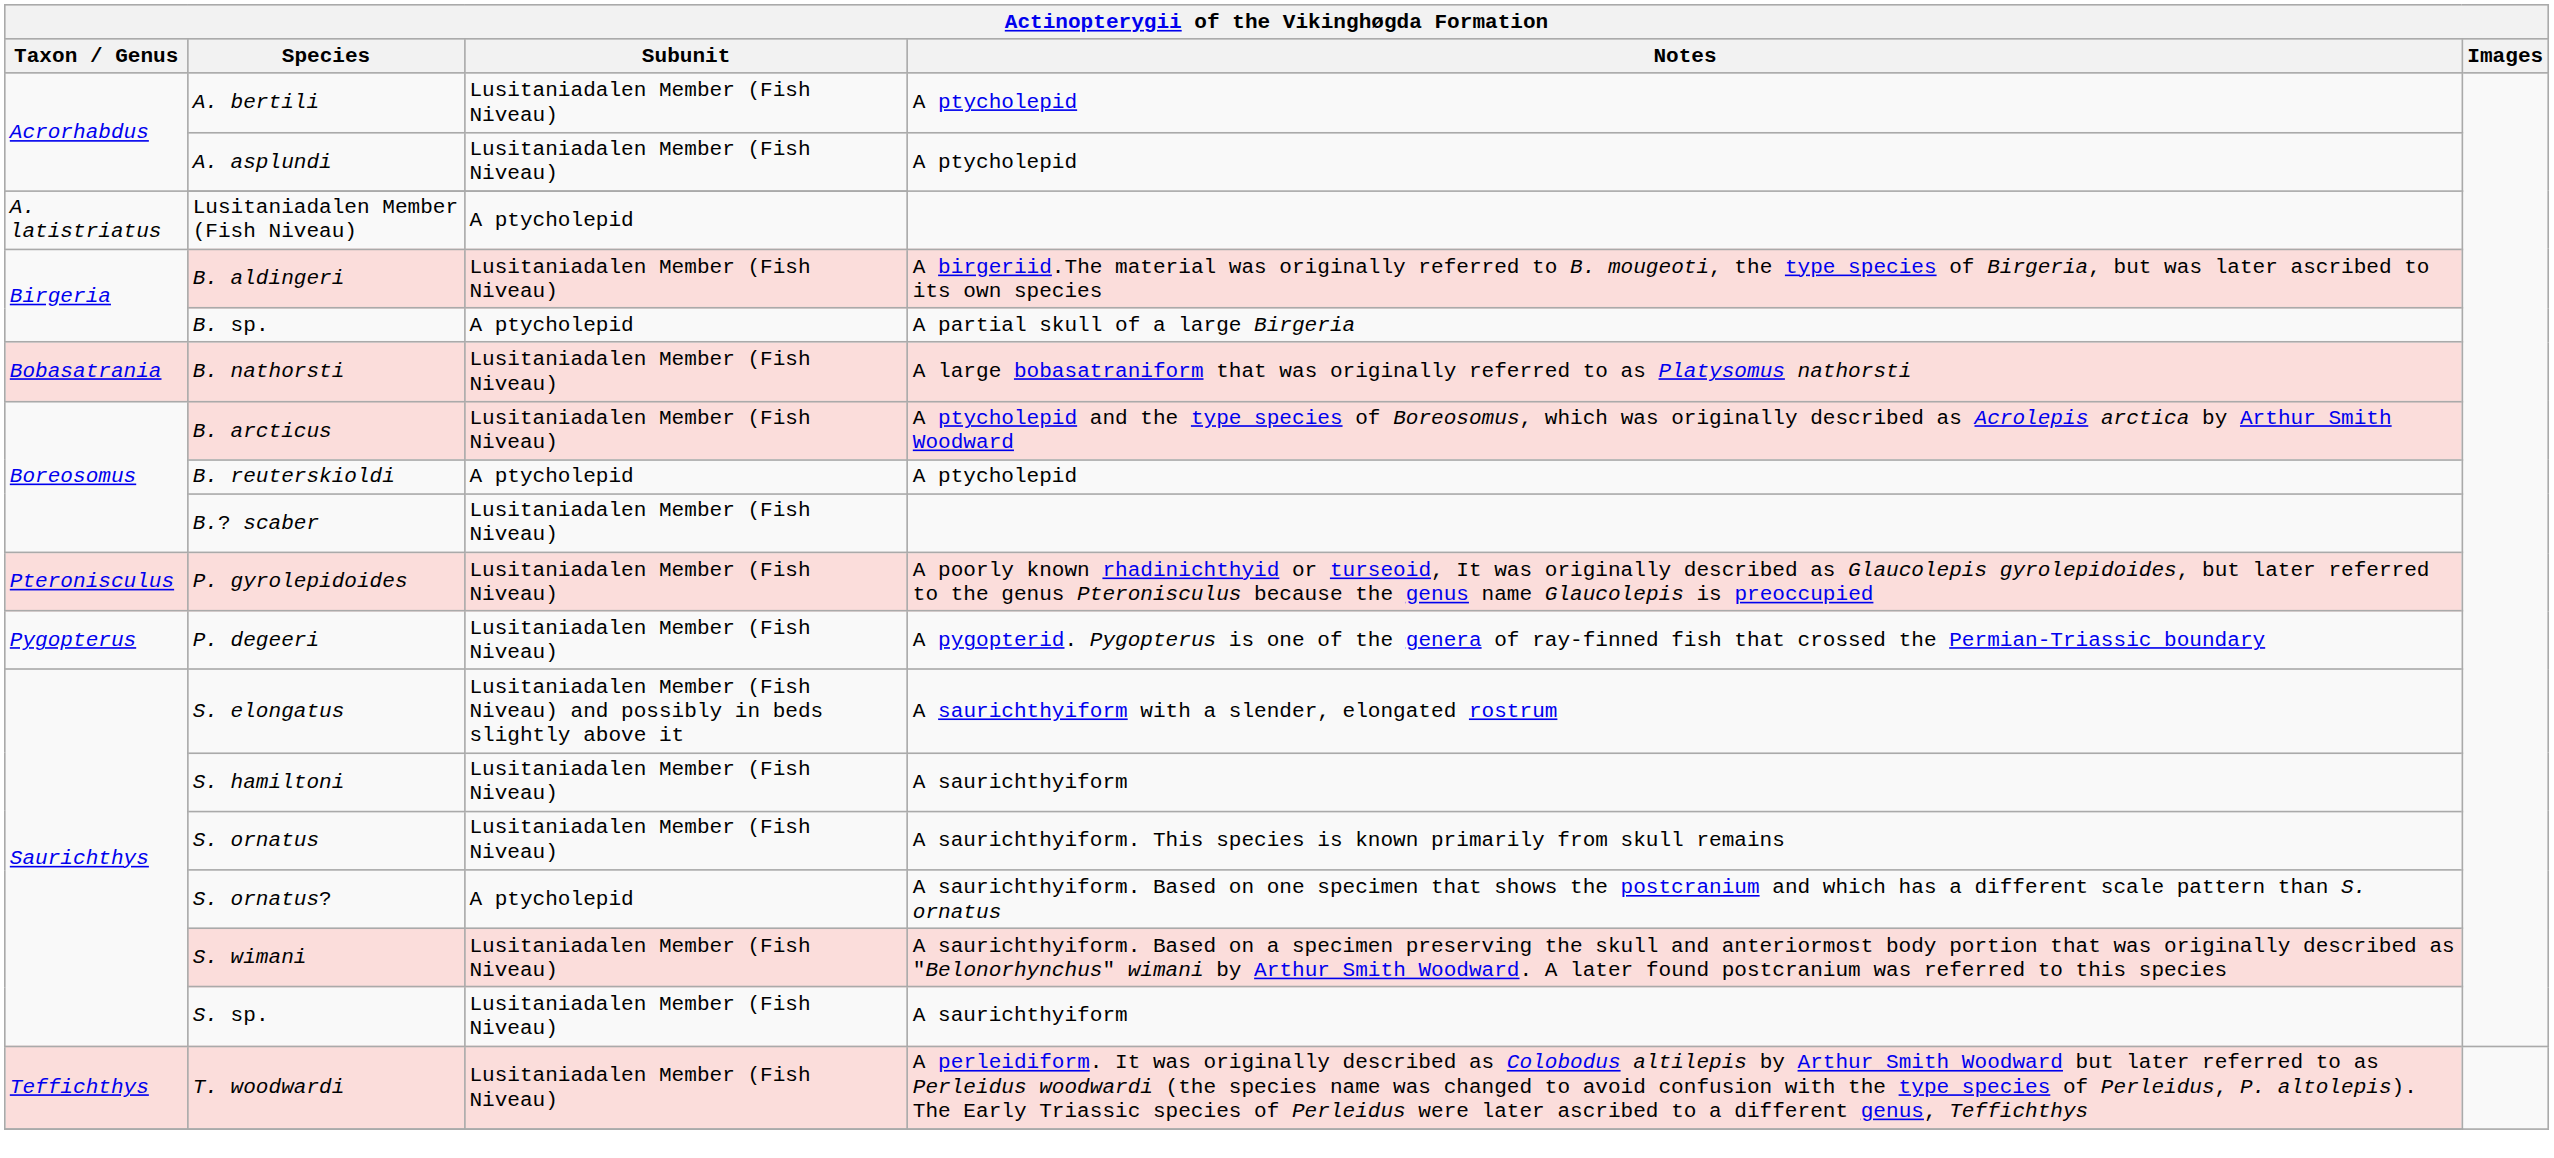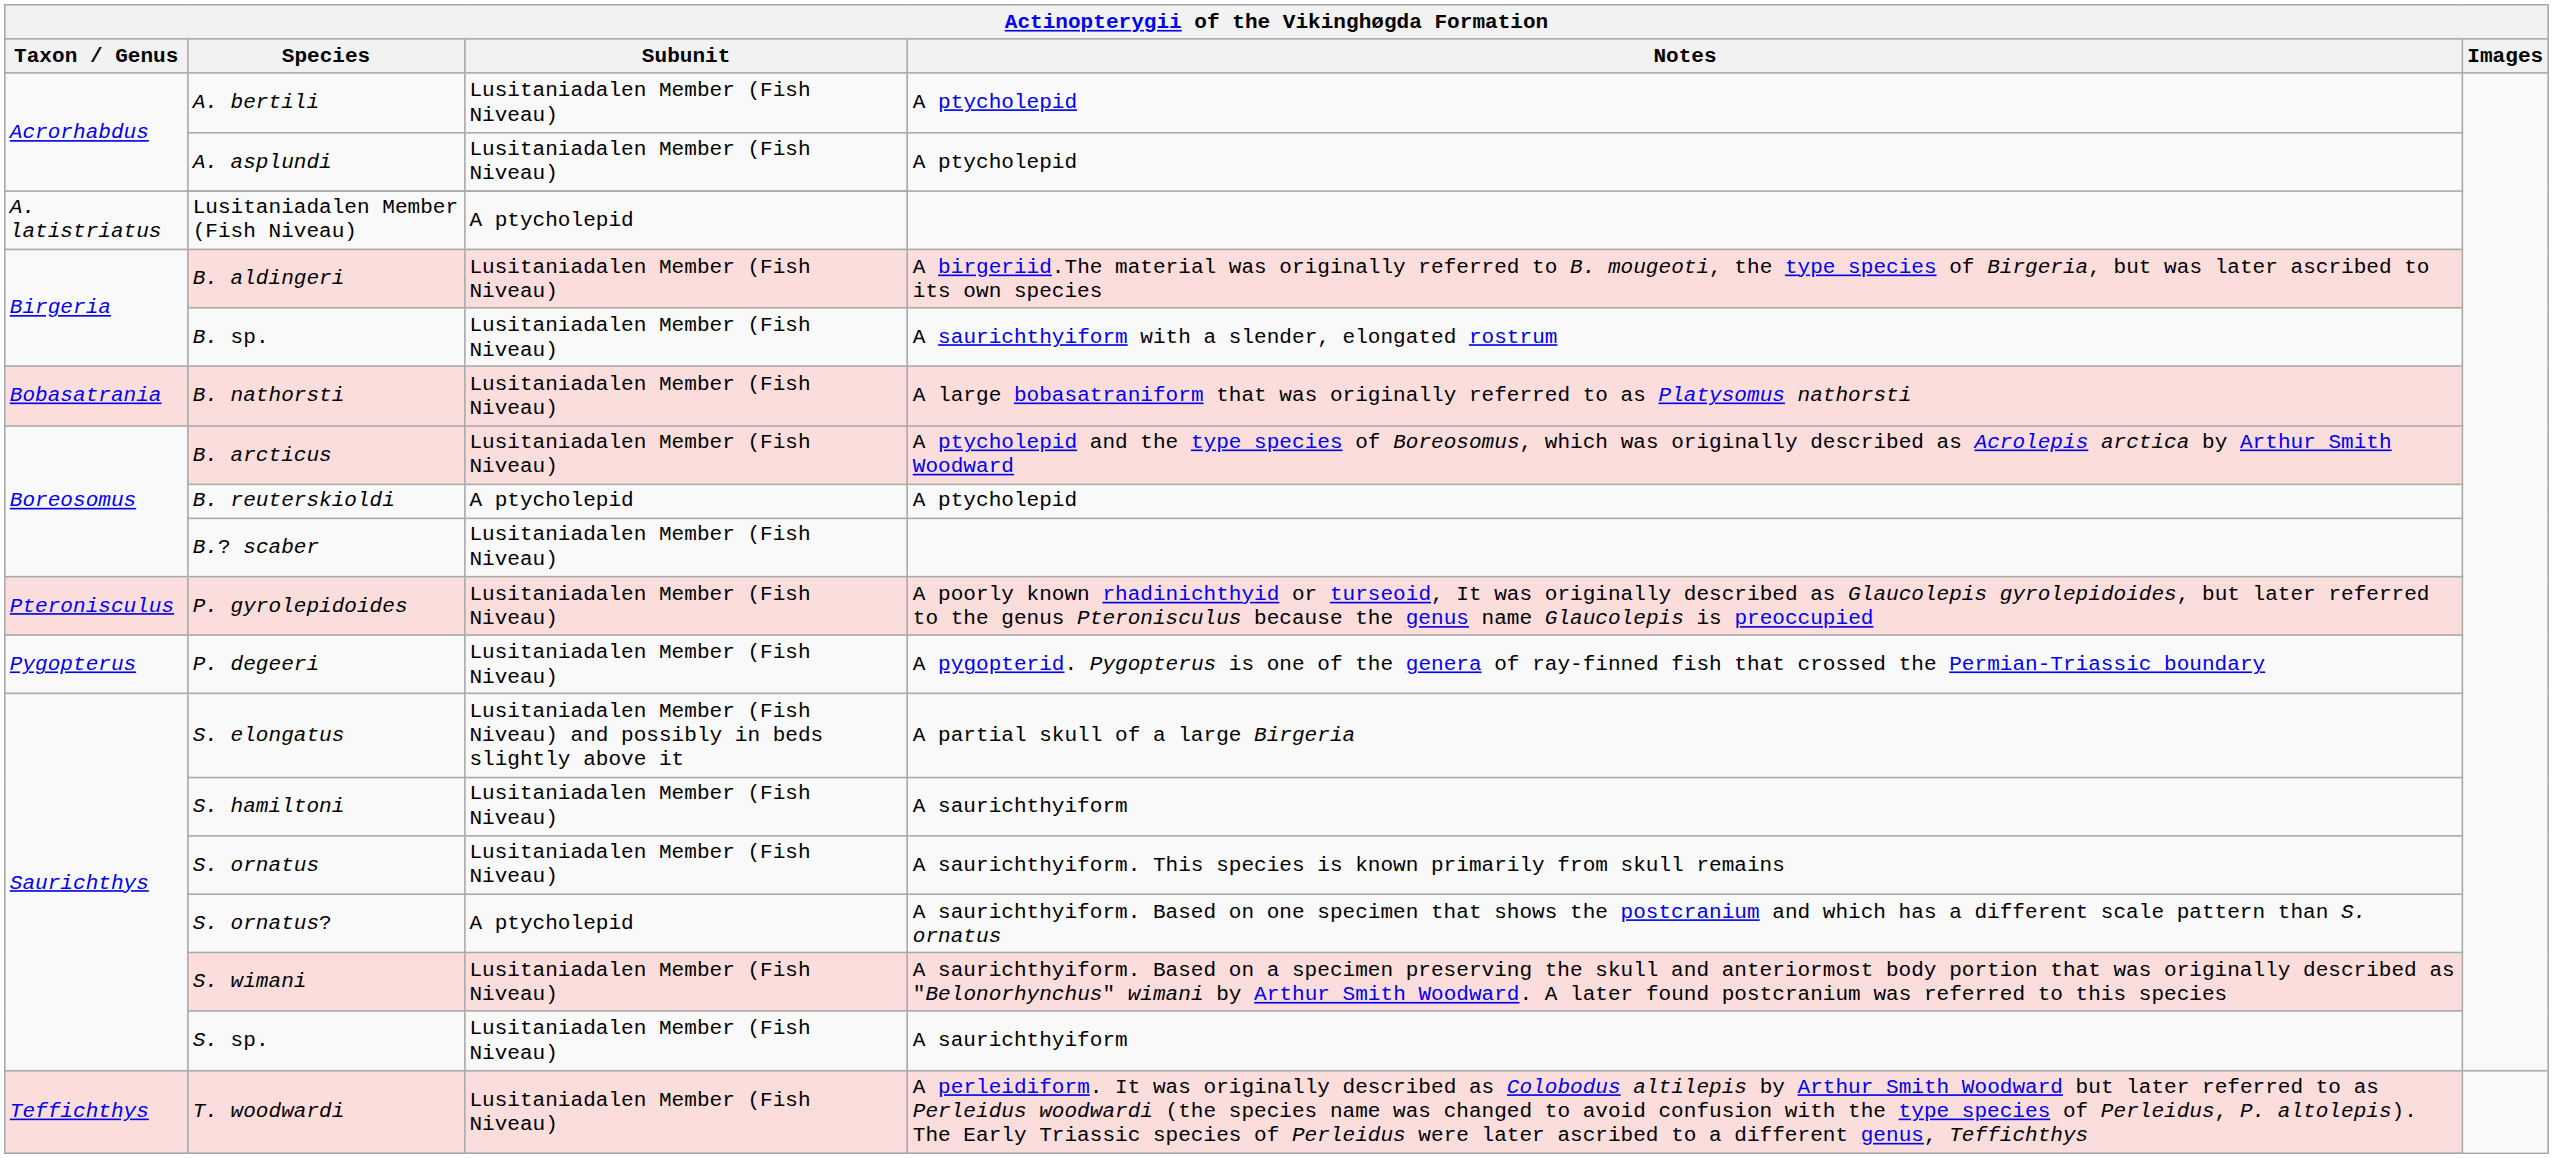 <table class="wikitable" align="center">
 <tr>
 <th colspan="5" align="center"><strong><a href='#'>Actinopterygii</a> of the Vikinghøgda Formation</strong></th>
 </tr>
 <tr>
 <th>Taxon / Genus</th>
 <th>Species</th>
 <th>Subunit</th>
 <th>Notes</th>
 <th>Images</th>
 </tr>
 <tr>
 <td rowspan="3"><em><a href='#'>Acrorhabdus</a></em></td>
 <td><em>A. bertili</em></td>
 <td>Lusitaniadalen Member (Fish Niveau)</td>
 <td>A <a href='#'>ptycholepid</a></td>
 <td rowspan="18"></td>
 </tr>
 <tr>
 <td><em>A. asplundi</em></td>
 <td>Lusitaniadalen Member (Fish Niveau)</td>
 <td>A ptycholepid</td>
 </tr>
 <tr>
 </tr>
 <tr>
 <td><em>A. latistriatus</em></td>
 <td>Lusitaniadalen Member (Fish Niveau)</td>
 <td>A ptycholepid</td>
 </tr>
 <tr>
 <td rowspan="2"><em><a href='#'>Birgeria</a></em></td>
 <td style="background:#fbdddb;"><em>B. aldingeri</em></td>
 <td style="background:#fbdddb;">Lusitaniadalen Member (Fish Niveau)</td>
 <td style="background:#fbdddb;">A <a href='#'>birgeriid</a>.The material was originally referred to <em>B. mougeoti</em>, the <a href='#'>type species</a> of <em>Birgeria</em>, but was later ascribed to its own species</td>
 </tr>
 <tr>
 <td><em>B.</em> sp.</td>
-<td>A ptycholepid</td>
-<td>A partial skull of a large <em>Birgeria</em></td>
+<td>Lusitaniadalen Member (Fish Niveau)</td>
+<td>A <a href='#'>saurichthyiform</a> with a slender, elongated <a href='#'>rostrum</a></td>
 </tr>
 <tr>
 <td style="background:#fbdddb;"><em><a href='#'>Bobasatrania</a></em></td>
 <td style="background:#fbdddb;"><em>B. nathorsti</em></td>
 <td style="background:#fbdddb;">Lusitaniadalen Member (Fish Niveau)</td>
 <td style="background:#fbdddb;">A large <a href='#'>bobasatraniform</a> that was originally referred to as <em><a href='#'>Platysomus</a> nathorsti</em></td>
 </tr>
 <tr>
 <td rowspan="3"><em><a href='#'>Boreosomus</a></em></td>
 <td style="background:#fbdddb;"><em>B. arcticus</em></td>
 <td style="background:#fbdddb;">Lusitaniadalen Member (Fish Niveau)</td>
 <td style="background:#fbdddb;">A <a href='#'>ptycholepid</a> and the <a href='#'>type species</a> of <em>Boreosomus</em>, which was originally described as <em><a href='#'>Acrolepis</a> arctica</em> by <a href='#'>Arthur Smith Woodward</a></td>
 </tr>
 <tr>
 <td><em>B. reuterskioldi</em></td>
 <td>A ptycholepid</td>
 <td>A ptycholepid</td>
 </tr>
 <tr>
 <td><em>B.</em>? <em>scaber</em></td>
 <td>Lusitaniadalen Member (Fish Niveau)</td>
 <td></td>
 </tr>
 <tr>
 <td style="background:#fbdddb;"><em><a href='#'>Pteronisculus</a></em></td>
 <td style="background:#fbdddb;"><em>P. gyrolepidoides</em></td>
 <td style="background:#fbdddb;">Lusitaniadalen Member (Fish Niveau)</td>
 <td style="background:#fbdddb;">A poorly known <a href='#'>rhadinichthyid</a> or <a href='#'>turseoid</a>, It was originally described as <em>Glaucolepis gyrolepidoides</em>, but later referred to the genus <em>Pteronisculus</em> because the <a href='#'>genus</a> name <em>Glaucolepis</em> is <a href='#'>preoccupied</a></td>
 </tr>
 <tr>
 <td><em><a href='#'>Pygopterus</a></em></td>
 <td><em>P. degeeri</em></td>
 <td>Lusitaniadalen Member (Fish Niveau)</td>
 <td>A <a href='#'>pygopterid</a>. <em>Pygopterus</em> is one of the <a href='#'>genera</a> of ray-finned fish that crossed the <a href='#'>Permian-Triassic boundary</a></td>
 </tr>
 <tr>
 <td rowspan="6"><em><a href='#'>Saurichthys</a></em></td>
 <td><em>S. elongatus</em></td>
 <td>Lusitaniadalen Member (Fish Niveau) and possibly in beds slightly above it</td>
-<td>A <a href='#'>saurichthyiform</a> with a slender, elongated <a href='#'>rostrum</a></td>
+<td>A partial skull of a large <em>Birgeria</em></td>
 </tr>
 <tr>
 <td><em>S. hamiltoni</em></td>
 <td>Lusitaniadalen Member (Fish Niveau)</td>
 <td>A saurichthyiform</td>
 </tr>
 <tr>
 <td><em>S. ornatus</em></td>
 <td>Lusitaniadalen Member (Fish Niveau)</td>
 <td>A saurichthyiform. This species is known primarily from skull remains</td>
 </tr>
 <tr>
 <td><em>S. ornatus</em>?</td>
 <td>A ptycholepid</td>
 <td>A saurichthyiform. Based on one specimen that shows the <a href='#'>postcranium</a> and which has a different scale pattern than <em>S. ornatus</em></td>
 </tr>
 <tr>
 <td style="background:#fbdddb;"><em>S. wimani</em></td>
 <td style="background:#fbdddb;">Lusitaniadalen Member (Fish Niveau)</td>
 <td style="background:#fbdddb;">A saurichthyiform. Based on a specimen preserving the skull and anteriormost body portion that was originally described as "<em>Belonorhynchus</em>" <em>wimani</em> by <a href='#'>Arthur Smith Woodward</a>. A later found postcranium was referred to this species</td>
 </tr>
 <tr>
 <td><em>S.</em> sp.</td>
 <td>Lusitaniadalen Member (Fish Niveau)</td>
 <td>A saurichthyiform</td>
 </tr>
 <tr>
 <td style="background:#fbdddb;"><em><a href='#'>Teffichthys</a></em></td>
 <td style="background:#fbdddb;"><em>T. woodwardi</em></td>
 <td style="background:#fbdddb;">Lusitaniadalen Member (Fish Niveau)</td>
 <td style="background:#fbdddb;">A <a href='#'>perleidiform</a>. It was originally described as <em><a href='#'>Colobodus</a> altilepis</em> by <a href='#'>Arthur Smith Woodward</a> but later referred to as <em>Perleidus woodwardi</em> (the species name was changed to avoid confusion with the <a href='#'>type species</a> of <em>Perleidus</em>, <em>P. altolepis</em>). The Early Triassic species of <em>Perleidus</em> were later ascribed to a different <a href='#'>genus</a>, <em>Teffichthys</em></td>
 </tr>
 <tr>
 </tr>
 </table>
